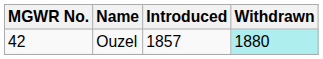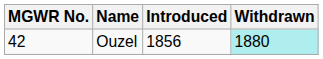 <table class="wikitable">
 <tr>
 <th>MGWR No.</th>
 <th>Name</th>
 <th>Introduced</th>
 <th>Withdrawn</th>
 </tr>
 <tr>
 <td>42</td>
 <td>Ouzel</td>
-<td>1857</td>
+<td>1856</td>
 <td style="background: paleturquoise;">1880</td>
 </tr>
 <tr>
 </tr>
 </table>
